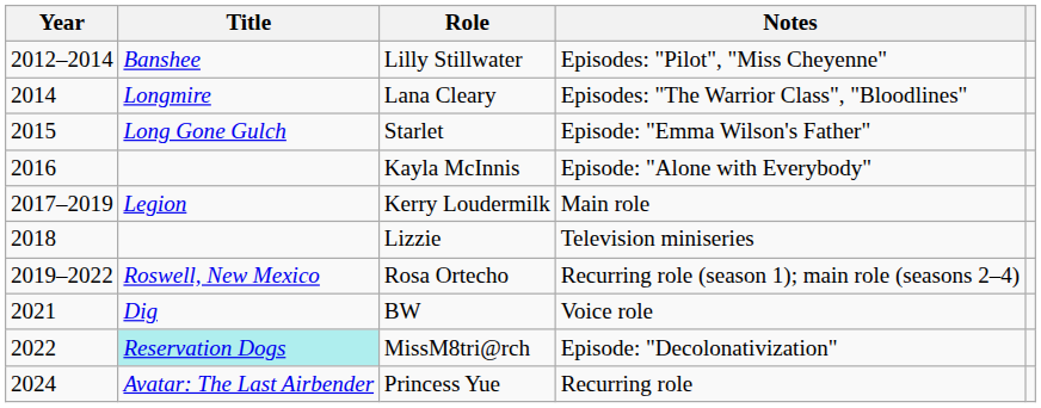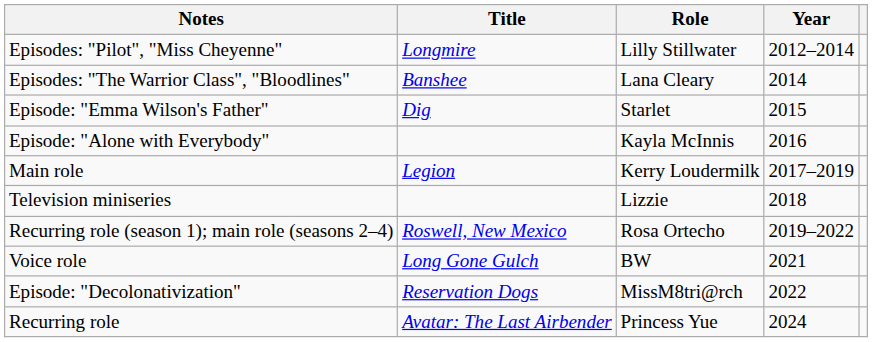 <table class="wikitable sortable">
 <tr>
-<th>Year</th>
+<th class="unsortable">Notes</th>
 <th>Title</th>
 <th>Role</th>
-<th class="unsortable">Notes</th>
+<th>Year</th>
 <th class="unsortable"></th>
 </tr>
 <tr>
+<td>Episodes: "Pilot", "Miss Cheyenne"</td>
+<td><em><a href='#'>Longmire</a></em></td>
+<td>Lilly Stillwater</td>
 <td>2012–2014</td>
-<td><em><a href='#'>Banshee</a></em></td>
-<td>Lilly Stillwater</td>
-<td>Episodes: "Pilot", "Miss Cheyenne"</td>
 <td></td>
 </tr>
 <tr>
+<td>Episodes: "The Warrior Class", "Bloodlines"</td>
+<td><em><a href='#'>Banshee</a></em></td>
+<td>Lana Cleary</td>
 <td>2014</td>
-<td><em><a href='#'>Longmire</a></em></td>
-<td>Lana Cleary</td>
-<td>Episodes: "The Warrior Class", "Bloodlines"</td>
 <td></td>
 </tr>
 <tr>
+<td>Episode: "Emma Wilson's Father"</td>
+<td><em><a href='#'>Dig</a></em></td>
+<td>Starlet</td>
 <td>2015</td>
-<td><em><a href='#'>Long Gone Gulch</a></em></td>
-<td>Starlet</td>
-<td>Episode: "Emma Wilson's Father"</td>
 <td></td>
 </tr>
 <tr>
-<td>2016</td>
+<td>Episode: "Alone with Everybody"</td>
 <td><em></em></td>
 <td>Kayla McInnis</td>
-<td>Episode: "Alone with Everybody"</td>
+<td>2016</td>
 <td></td>
 </tr>
 <tr>
-<td>2017–2019</td>
+<td>Main role</td>
 <td><em><a href='#'>Legion</a></em></td>
 <td>Kerry Loudermilk</td>
-<td>Main role</td>
+<td>2017–2019</td>
 <td></td>
 </tr>
 <tr>
-<td>2018</td>
+<td>Television miniseries</td>
 <td><em></em></td>
 <td>Lizzie</td>
-<td>Television miniseries</td>
+<td>2018</td>
 <td></td>
 </tr>
 <tr>
-<td>2019–2022</td>
+<td>Recurring role (season 1); main role (seasons 2–4)</td>
 <td><em><a href='#'>Roswell, New Mexico</a></em></td>
 <td>Rosa Ortecho</td>
-<td>Recurring role (season 1); main role (seasons 2–4)</td>
+<td>2019–2022</td>
 <td></td>
 </tr>
 <tr>
+<td>Voice role</td>
+<td><em><a href='#'>Long Gone Gulch</a></em></td>
+<td>BW</td>
 <td>2021</td>
-<td><em><a href='#'>Dig</a></em></td>
-<td>BW</td>
-<td>Voice role</td>
 <td></td>
 </tr>
 <tr>
+<td>Episode: "Decolonativization"</td>
+<td><em><a href='#'>Reservation Dogs</a></em></td>
+<td>MissM8tri@rch</td>
 <td>2022</td>
-<td style="background: paleturquoise;"><em><a href='#'>Reservation Dogs</a></em></td>
-<td>MissM8tri@rch</td>
-<td>Episode: "Decolonativization"</td>
 <td></td>
 </tr>
 <tr>
-<td>2024</td>
+<td>Recurring role</td>
 <td><em><a href='#'>Avatar: The Last Airbender</a></em></td>
 <td>Princess Yue</td>
-<td>Recurring role</td>
+<td>2024</td>
 <td></td>
 </tr>
 </table>
